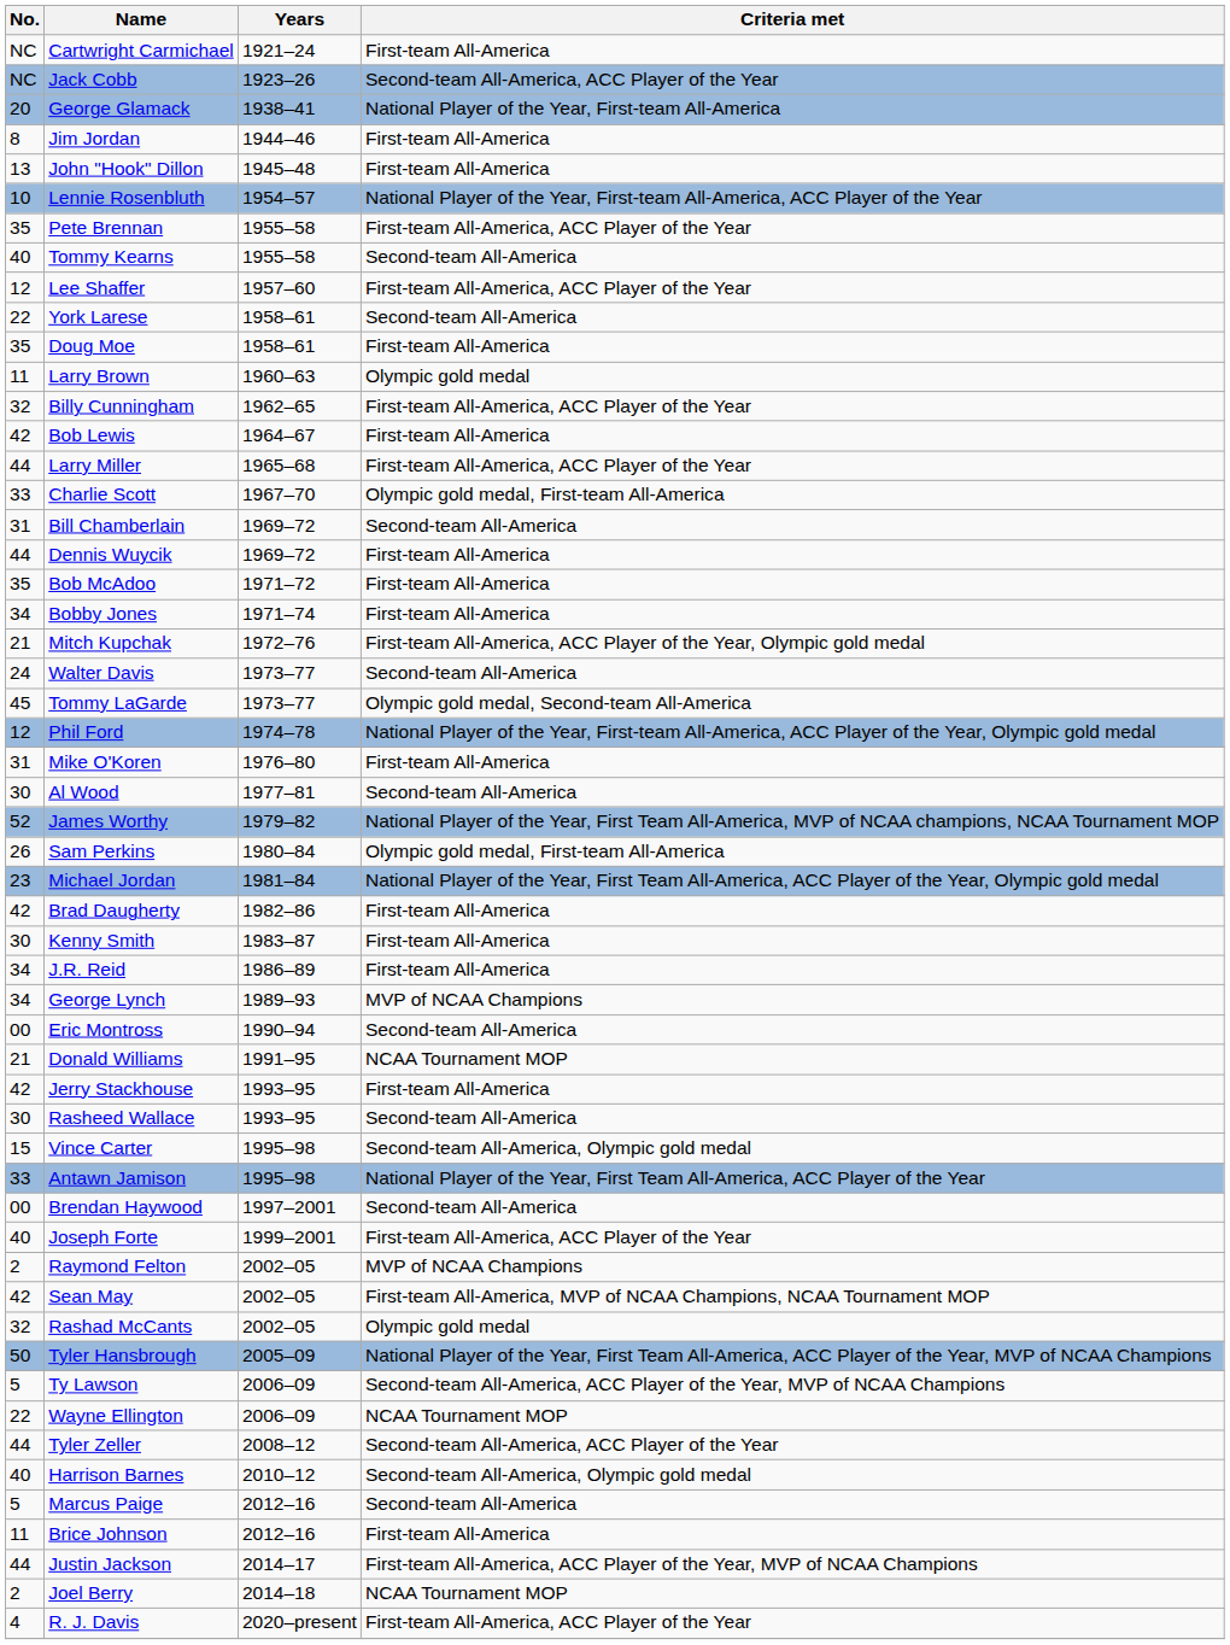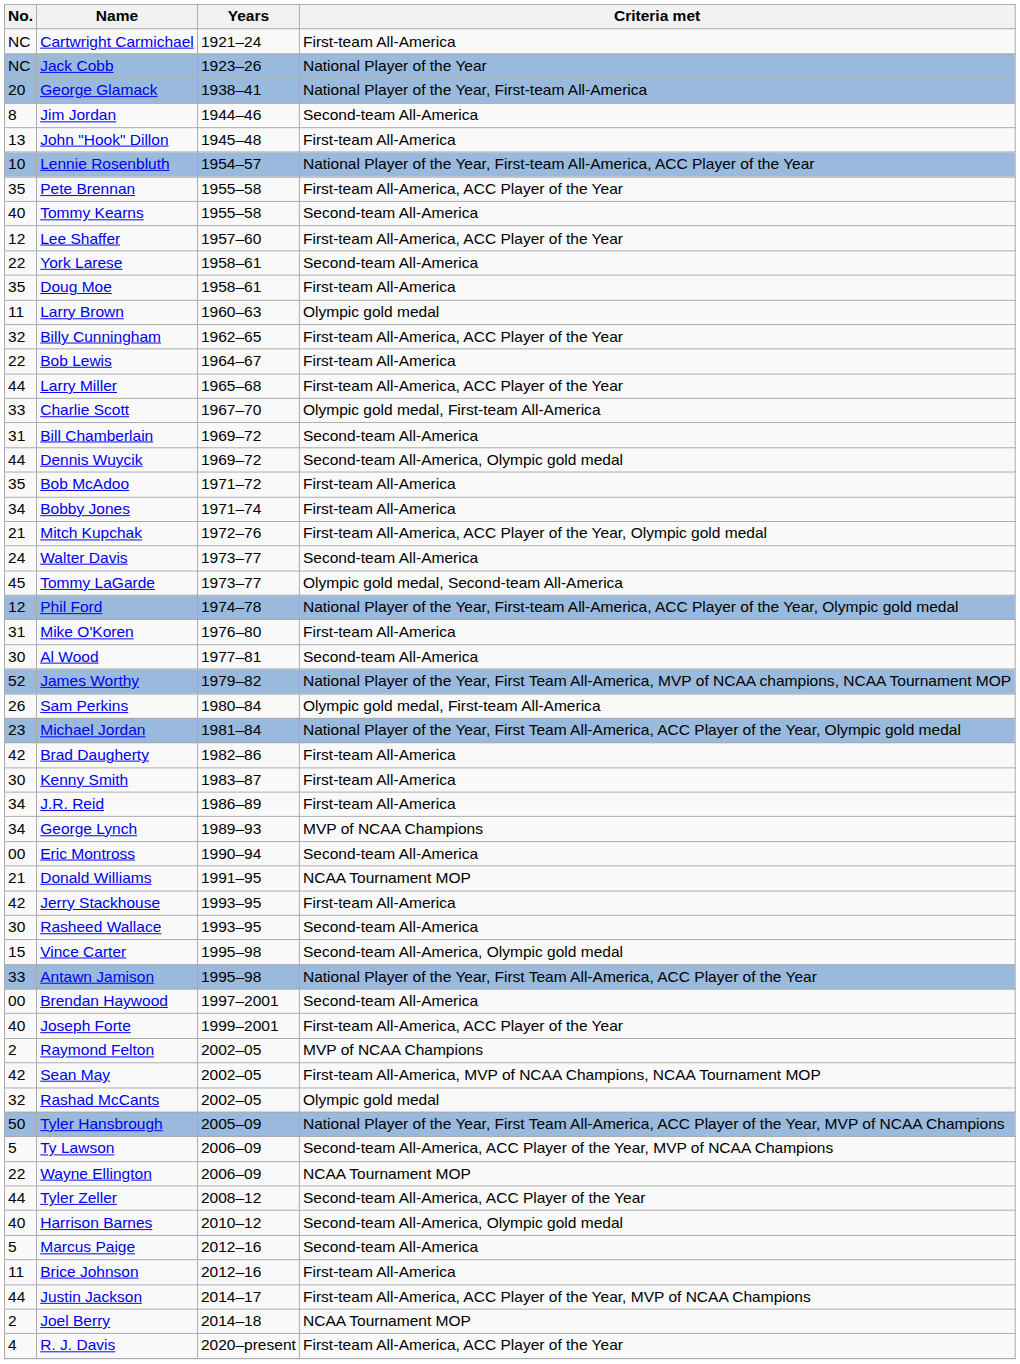 <table class=wikitable>
 <tr>
 <th>No.</th>
 <th>Name</th>
 <th>Years</th>
 <th>Criteria met</th>
 </tr>
 <tr>
 <td>NC</td>
 <td><a href='#'>Cartwright Carmichael</a></td>
 <td>1921–24</td>
 <td>First-team All-America</td>
 </tr>
 <tr style="background:#99BADD;">
 <td>NC</td>
 <td><a href='#'>Jack Cobb</a></td>
 <td>1923–26</td>
-<td>Second-team All-America, ACC Player of the Year</td>
+<td>National Player of the Year</td>
 </tr>
 <tr style="background:#99BADD;">
 <td>20</td>
 <td><a href='#'>George Glamack</a></td>
 <td>1938–41</td>
 <td>National Player of the Year, First-team All-America</td>
 </tr>
 <tr>
 <td>8</td>
 <td><a href='#'>Jim Jordan</a></td>
 <td>1944–46</td>
-<td>First-team All-America</td>
+<td>Second-team All-America</td>
 </tr>
 <tr>
 <td>13</td>
 <td><a href='#'>John "Hook" Dillon</a></td>
 <td>1945–48</td>
 <td>First-team All-America</td>
 </tr>
 <tr style="background:#99BADD;">
 <td>10</td>
 <td><a href='#'>Lennie Rosenbluth</a></td>
 <td>1954–57</td>
 <td>National Player of the Year, First-team All-America, ACC Player of the Year</td>
 </tr>
 <tr>
 <td>35</td>
 <td><a href='#'>Pete Brennan</a></td>
 <td>1955–58</td>
 <td>First-team All-America, ACC Player of the Year</td>
 </tr>
 <tr>
 <td>40</td>
 <td><a href='#'>Tommy Kearns</a></td>
 <td>1955–58</td>
 <td>Second-team All-America</td>
 </tr>
 <tr>
 <td>12</td>
 <td><a href='#'>Lee Shaffer</a></td>
 <td>1957–60</td>
 <td>First-team All-America, ACC Player of the Year</td>
 </tr>
 <tr>
 <td>22</td>
 <td><a href='#'>York Larese</a></td>
 <td>1958–61</td>
 <td>Second-team All-America</td>
 </tr>
 <tr>
 <td>35</td>
 <td><a href='#'>Doug Moe</a></td>
 <td>1958–61</td>
 <td>First-team All-America</td>
 </tr>
 <tr>
 <td>11</td>
 <td><a href='#'>Larry Brown</a></td>
 <td>1960–63</td>
 <td>Olympic gold medal</td>
 </tr>
 <tr>
 <td>32</td>
 <td><a href='#'>Billy Cunningham</a></td>
 <td>1962–65</td>
 <td>First-team All-America, ACC Player of the Year</td>
 </tr>
 <tr>
-<td>42</td>
+<td>22</td>
 <td><a href='#'>Bob Lewis</a></td>
 <td>1964–67</td>
 <td>First-team All-America</td>
 </tr>
 <tr>
 <td>44</td>
 <td><a href='#'>Larry Miller</a></td>
 <td>1965–68</td>
 <td>First-team All-America, ACC Player of the Year</td>
 </tr>
 <tr>
 <td>33</td>
 <td><a href='#'>Charlie Scott</a></td>
 <td>1967–70</td>
 <td>Olympic gold medal, First-team All-America</td>
 </tr>
 <tr>
 <td>31</td>
 <td><a href='#'>Bill Chamberlain</a></td>
 <td>1969–72</td>
 <td>Second-team All-America</td>
 </tr>
 <tr>
 <td>44</td>
 <td><a href='#'>Dennis Wuycik</a></td>
 <td>1969–72</td>
-<td>First-team All-America</td>
+<td>Second-team All-America, Olympic gold medal</td>
 </tr>
 <tr>
 <td>35</td>
 <td><a href='#'>Bob McAdoo</a></td>
 <td>1971–72</td>
 <td>First-team All-America</td>
 </tr>
 <tr>
 <td>34</td>
 <td><a href='#'>Bobby Jones</a></td>
 <td>1971–74</td>
 <td>First-team All-America</td>
 </tr>
 <tr>
 <td>21</td>
 <td><a href='#'>Mitch Kupchak</a></td>
 <td>1972–76</td>
 <td>First-team All-America, ACC Player of the Year, Olympic gold medal</td>
 </tr>
 <tr>
 <td>24</td>
 <td><a href='#'>Walter Davis</a></td>
 <td>1973–77</td>
 <td>Second-team All-America</td>
 </tr>
 <tr>
 <td>45</td>
 <td><a href='#'>Tommy LaGarde</a></td>
 <td>1973–77</td>
 <td>Olympic gold medal, Second-team All-America</td>
 </tr>
 <tr style="background:#99BADD;">
 <td>12</td>
 <td><a href='#'>Phil Ford</a></td>
 <td>1974–78</td>
 <td>National Player of the Year, First-team All-America, ACC Player of the Year, Olympic gold medal</td>
 </tr>
 <tr>
 <td>31</td>
 <td><a href='#'>Mike O'Koren</a></td>
 <td>1976–80</td>
 <td>First-team All-America</td>
 </tr>
 <tr>
 <td>30</td>
 <td><a href='#'>Al Wood</a></td>
 <td>1977–81</td>
 <td>Second-team All-America</td>
 </tr>
 <tr style="background:#99BADD;">
 <td>52</td>
 <td><a href='#'>James Worthy</a></td>
 <td>1979–82</td>
 <td>National Player of the Year, First Team All-America, MVP of NCAA champions, NCAA Tournament MOP</td>
 </tr>
 <tr>
 <td>26</td>
 <td><a href='#'>Sam Perkins</a></td>
 <td>1980–84</td>
 <td>Olympic gold medal, First-team All-America</td>
 </tr>
 <tr style="background:#99BADD;">
 <td>23</td>
 <td><a href='#'>Michael Jordan</a></td>
 <td>1981–84</td>
 <td>National Player of the Year, First Team All-America, ACC Player of the Year, Olympic gold medal</td>
 </tr>
 <tr>
 <td>42</td>
 <td><a href='#'>Brad Daugherty</a></td>
 <td>1982–86</td>
 <td>First-team All-America</td>
 </tr>
 <tr>
 <td>30</td>
 <td><a href='#'>Kenny Smith</a></td>
 <td>1983–87</td>
 <td>First-team All-America</td>
 </tr>
 <tr>
 <td>34</td>
 <td><a href='#'>J.R. Reid</a></td>
 <td>1986–89</td>
 <td>First-team All-America</td>
 </tr>
 <tr>
 <td>34</td>
 <td><a href='#'>George Lynch</a></td>
 <td>1989–93</td>
 <td>MVP of NCAA Champions</td>
 </tr>
 <tr>
 <td>00</td>
 <td><a href='#'>Eric Montross</a></td>
 <td>1990–94</td>
 <td>Second-team All-America</td>
 </tr>
 <tr>
 <td>21</td>
 <td><a href='#'>Donald Williams</a></td>
 <td>1991–95</td>
 <td>NCAA Tournament MOP</td>
 </tr>
 <tr>
 <td>42</td>
 <td><a href='#'>Jerry Stackhouse</a></td>
 <td>1993–95</td>
 <td>First-team All-America</td>
 </tr>
 <tr>
 <td>30</td>
 <td><a href='#'>Rasheed Wallace</a></td>
 <td>1993–95</td>
 <td>Second-team All-America</td>
 </tr>
 <tr>
 <td>15</td>
 <td><a href='#'>Vince Carter</a></td>
 <td>1995–98</td>
 <td>Second-team All-America, Olympic gold medal</td>
 </tr>
 <tr style="background:#99BADD;">
 <td>33</td>
 <td><a href='#'>Antawn Jamison</a></td>
 <td>1995–98</td>
 <td>National Player of the Year, First Team All-America, ACC Player of the Year</td>
 </tr>
 <tr>
 <td>00</td>
 <td><a href='#'>Brendan Haywood</a></td>
 <td>1997–2001</td>
 <td>Second-team All-America</td>
 </tr>
 <tr>
 <td>40</td>
 <td><a href='#'>Joseph Forte</a></td>
 <td>1999–2001</td>
 <td>First-team All-America, ACC Player of the Year</td>
 </tr>
 <tr>
 <td>2</td>
 <td><a href='#'>Raymond Felton</a></td>
 <td>2002–05</td>
 <td>MVP of NCAA Champions</td>
 </tr>
 <tr>
 <td>42</td>
 <td><a href='#'>Sean May</a></td>
 <td>2002–05</td>
 <td>First-team All-America, MVP of NCAA Champions, NCAA Tournament MOP</td>
 </tr>
 <tr>
 <td>32</td>
 <td><a href='#'>Rashad McCants</a></td>
 <td>2002–05</td>
 <td>Olympic gold medal</td>
 </tr>
 <tr style="background:#99BADD;">
 <td>50</td>
 <td><a href='#'>Tyler Hansbrough</a></td>
 <td>2005–09</td>
 <td>National Player of the Year, First Team All-America, ACC Player of the Year, MVP of NCAA Champions</td>
 </tr>
 <tr>
 <td>5</td>
 <td><a href='#'>Ty Lawson</a></td>
 <td>2006–09</td>
 <td>Second-team All-America, ACC Player of the Year, MVP of NCAA Champions</td>
 </tr>
 <tr>
 <td>22</td>
 <td><a href='#'>Wayne Ellington</a></td>
 <td>2006–09</td>
 <td>NCAA Tournament MOP</td>
 </tr>
 <tr>
 <td>44</td>
 <td><a href='#'>Tyler Zeller</a></td>
 <td>2008–12</td>
 <td>Second-team All-America, ACC Player of the Year</td>
 </tr>
 <tr>
 <td>40</td>
 <td><a href='#'>Harrison Barnes</a></td>
 <td>2010–12</td>
 <td>Second-team All-America, Olympic gold medal</td>
 </tr>
 <tr>
 <td>5</td>
 <td><a href='#'>Marcus Paige</a></td>
 <td>2012–16</td>
 <td>Second-team All-America</td>
 </tr>
 <tr>
 <td>11</td>
 <td><a href='#'>Brice Johnson</a></td>
 <td>2012–16</td>
 <td>First-team All-America</td>
 </tr>
 <tr>
 <td>44</td>
 <td><a href='#'>Justin Jackson</a></td>
 <td>2014–17</td>
 <td>First-team All-America, ACC Player of the Year, MVP of NCAA Champions</td>
 </tr>
 <tr>
 <td>2</td>
 <td><a href='#'>Joel Berry</a></td>
 <td>2014–18</td>
 <td>NCAA Tournament MOP</td>
 </tr>
 <tr>
 <td>4</td>
 <td><a href='#'>R. J. Davis</a></td>
 <td>2020–present</td>
 <td>First-team All-America, ACC Player of the Year</td>
 </tr>
 <tr>
 </tr>
 </table>
